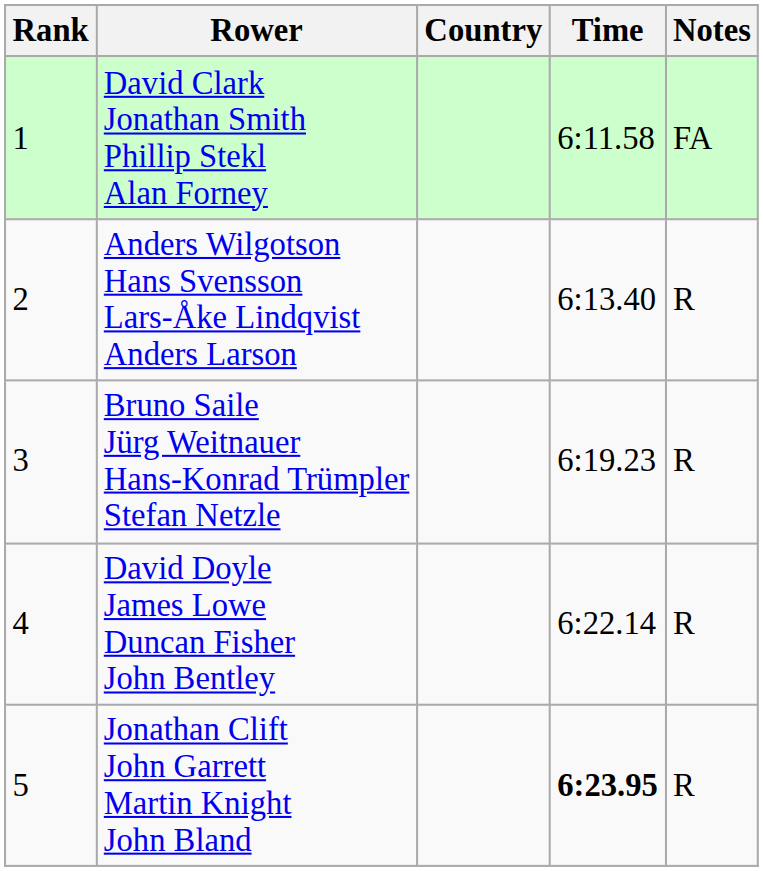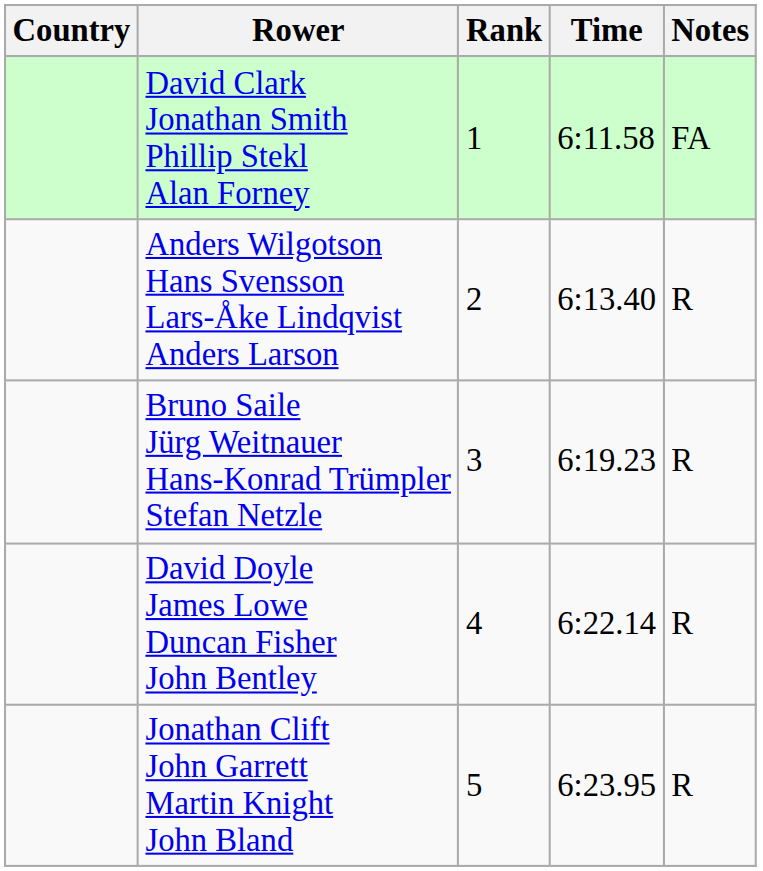 <table class="wikitable">
 <tr>
+<th>Country</th>
+<th>Rower</th>
 <th>Rank</th>
-<th>Rower</th>
-<th>Country</th>
 <th>Time</th>
 <th>Notes</th>
 </tr>
 <tr bgcolor=ccffcc>
+<td></td>
+<td><a href='#'>David Clark</a><br><a href='#'>Jonathan Smith</a><br><a href='#'>Phillip Stekl</a><br><a href='#'>Alan Forney</a></td>
 <td>1</td>
-<td><a href='#'>David Clark</a><br><a href='#'>Jonathan Smith</a><br><a href='#'>Phillip Stekl</a><br><a href='#'>Alan Forney</a></td>
-<td></td>
 <td>6:11.58</td>
 <td>FA</td>
 </tr>
 <tr>
+<td></td>
+<td><a href='#'>Anders Wilgotson</a><br><a href='#'>Hans Svensson</a><br><a href='#'>Lars-Åke Lindqvist</a><br><a href='#'>Anders Larson</a></td>
 <td>2</td>
-<td><a href='#'>Anders Wilgotson</a><br><a href='#'>Hans Svensson</a><br><a href='#'>Lars-Åke Lindqvist</a><br><a href='#'>Anders Larson</a></td>
-<td></td>
 <td>6:13.40</td>
 <td>R</td>
 </tr>
 <tr>
+<td></td>
+<td><a href='#'>Bruno Saile</a><br><a href='#'>Jürg Weitnauer</a><br><a href='#'>Hans-Konrad Trümpler</a><br><a href='#'>Stefan Netzle</a></td>
 <td>3</td>
-<td><a href='#'>Bruno Saile</a><br><a href='#'>Jürg Weitnauer</a><br><a href='#'>Hans-Konrad Trümpler</a><br><a href='#'>Stefan Netzle</a></td>
-<td></td>
 <td>6:19.23</td>
 <td>R</td>
 </tr>
 <tr>
+<td></td>
+<td><a href='#'>David Doyle</a><br><a href='#'>James Lowe</a><br><a href='#'>Duncan Fisher</a><br><a href='#'>John Bentley</a></td>
 <td>4</td>
-<td><a href='#'>David Doyle</a><br><a href='#'>James Lowe</a><br><a href='#'>Duncan Fisher</a><br><a href='#'>John Bentley</a></td>
-<td></td>
 <td>6:22.14</td>
 <td>R</td>
 </tr>
 <tr>
+<td></td>
+<td><a href='#'>Jonathan Clift</a><br><a href='#'>John Garrett</a><br><a href='#'>Martin Knight</a><br><a href='#'>John Bland</a></td>
 <td>5</td>
-<td><a href='#'>Jonathan Clift</a><br><a href='#'>John Garrett</a><br><a href='#'>Martin Knight</a><br><a href='#'>John Bland</a></td>
-<td></td>
-<td><strong>6:23.95</strong></td>
+<td>6:23.95</td>
 <td>R</td>
 </tr>
 </table>
